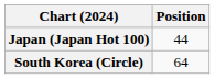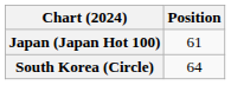 <table class="wikitable sortable plainrowheaders" style="text-align:center">
 <tr>
 <th scope="col">Chart (2024)</th>
 <th scope="col">Position</th>
 </tr>
 <tr>
 <th scope="row">Japan (Japan Hot 100)</th>
-<td>44</td>
+<td>61</td>
 </tr>
 <tr>
 <th scope="row">South Korea (Circle)</th>
 <td>64</td>
 </tr>
 </table>
